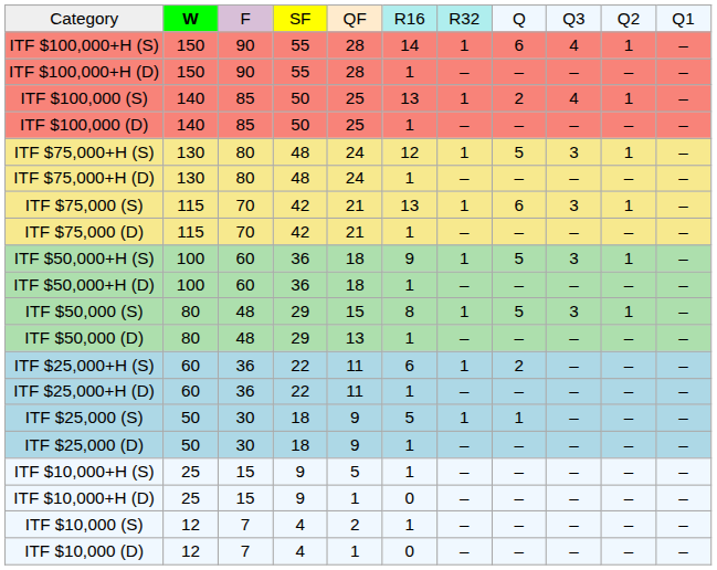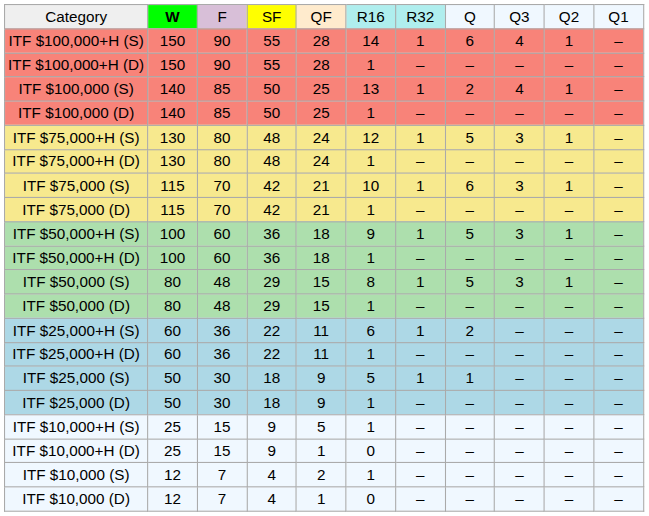 <table class="wikitable" style="font-size:90%">
 <tr align=center>
 <td style="background:#efefef;">Category</td>
 <td style="width:40px; background:lime;"><strong>W</strong></td>
 <td style="width:40px; background:thistle;">F</td>
 <td style="width:40px; background:#ff0;">SF</td>
 <td style="width:40px; background:#ffebcd;">QF</td>
 <td style="width:40px; background:#afeeee;">R16</td>
 <td style="width:40px; background:#afeeee;">R32</td>
 <td style="width:40px; background:#f0f8ff;">Q</td>
 <td style="width:40px; background:#f0f8ff;">Q3</td>
 <td style="width:40px; background:#f0f8ff;">Q2</td>
 <td style="width:40px; background:#f0f8ff;">Q1</td>
 </tr>
 <tr style="text-align:center; background:#f88379;">
 <td>ITF $100,000+H (S)</td>
 <td>150</td>
 <td>90</td>
 <td>55</td>
 <td>28</td>
 <td>14</td>
 <td>1</td>
 <td>6</td>
 <td>4</td>
 <td>1</td>
 <td>–</td>
 </tr>
 <tr style="text-align:center; background:#f88379;">
 <td>ITF $100,000+H (D)</td>
 <td>150</td>
 <td>90</td>
 <td>55</td>
 <td>28</td>
 <td>1</td>
 <td>–</td>
 <td>–</td>
 <td>–</td>
 <td>–</td>
 <td>–</td>
 </tr>
 <tr style="text-align:center; background:#f88379;">
 <td>ITF $100,000 (S)</td>
 <td>140</td>
 <td>85</td>
 <td>50</td>
 <td>25</td>
 <td>13</td>
 <td>1</td>
 <td>2</td>
 <td>4</td>
 <td>1</td>
 <td>–</td>
 </tr>
 <tr style="text-align:center; background:#f88379;">
 <td>ITF $100,000 (D)</td>
 <td>140</td>
 <td>85</td>
 <td>50</td>
 <td>25</td>
 <td>1</td>
 <td>–</td>
 <td>–</td>
 <td>–</td>
 <td>–</td>
 <td>–</td>
 </tr>
 <tr style="text-align:center; background:#f7e98e;">
 <td>ITF $75,000+H (S)</td>
 <td>130</td>
 <td>80</td>
 <td>48</td>
 <td>24</td>
 <td>12</td>
 <td>1</td>
 <td>5</td>
 <td>3</td>
 <td>1</td>
 <td>–</td>
 </tr>
 <tr style="text-align:center; background:#f7e98e;">
 <td>ITF $75,000+H (D)</td>
 <td>130</td>
 <td>80</td>
 <td>48</td>
 <td>24</td>
 <td>1</td>
 <td>–</td>
 <td>–</td>
 <td>–</td>
 <td>–</td>
 <td>–</td>
 </tr>
 <tr style="text-align:center; background:#f7e98e;">
 <td>ITF $75,000 (S)</td>
 <td>115</td>
 <td>70</td>
 <td>42</td>
 <td>21</td>
-<td>13</td>
+<td>10</td>
 <td>1</td>
 <td>6</td>
 <td>3</td>
 <td>1</td>
 <td>–</td>
 </tr>
 <tr style="text-align:center; background:#f7e98e;">
 <td>ITF $75,000 (D)</td>
 <td>115</td>
 <td>70</td>
 <td>42</td>
 <td>21</td>
 <td>1</td>
 <td>–</td>
 <td>–</td>
 <td>–</td>
 <td>–</td>
 <td>–</td>
 </tr>
 <tr style="text-align:center; background:#addfad;">
 <td>ITF $50,000+H (S)</td>
 <td>100</td>
 <td>60</td>
 <td>36</td>
 <td>18</td>
 <td>9</td>
 <td>1</td>
 <td>5</td>
 <td>3</td>
 <td>1</td>
 <td>–</td>
 </tr>
 <tr style="text-align:center; background:#addfad;">
 <td>ITF $50,000+H (D)</td>
 <td>100</td>
 <td>60</td>
 <td>36</td>
 <td>18</td>
 <td>1</td>
 <td>–</td>
 <td>–</td>
 <td>–</td>
 <td>–</td>
 <td>–</td>
 </tr>
 <tr style="text-align:center; background:#addfad;">
 <td>ITF $50,000 (S)</td>
 <td>80</td>
 <td>48</td>
 <td>29</td>
 <td>15</td>
 <td>8</td>
 <td>1</td>
 <td>5</td>
 <td>3</td>
 <td>1</td>
 <td>–</td>
 </tr>
 <tr style="text-align:center; background:#addfad;">
 <td>ITF $50,000 (D)</td>
 <td>80</td>
 <td>48</td>
 <td>29</td>
-<td>13</td>
+<td>15</td>
 <td>1</td>
 <td>–</td>
 <td>–</td>
 <td>–</td>
 <td>–</td>
 <td>–</td>
 </tr>
 <tr style="text-align:center; background:lightblue;">
 <td>ITF $25,000+H (S)</td>
 <td>60</td>
 <td>36</td>
 <td>22</td>
 <td>11</td>
 <td>6</td>
 <td>1</td>
 <td>2</td>
 <td>–</td>
 <td>–</td>
 <td>–</td>
 </tr>
 <tr style="text-align:center; background:lightblue;">
 <td>ITF $25,000+H (D)</td>
 <td>60</td>
 <td>36</td>
 <td>22</td>
 <td>11</td>
 <td>1</td>
 <td>–</td>
 <td>–</td>
 <td>–</td>
 <td>–</td>
 <td>–</td>
 </tr>
 <tr style="text-align:center; background:lightblue;">
 <td>ITF $25,000 (S)</td>
 <td>50</td>
 <td>30</td>
 <td>18</td>
 <td>9</td>
 <td>5</td>
 <td>1</td>
 <td>1</td>
 <td>–</td>
 <td>–</td>
 <td>–</td>
 </tr>
 <tr style="text-align:center; background:lightblue;">
 <td>ITF $25,000 (D)</td>
 <td>50</td>
 <td>30</td>
 <td>18</td>
 <td>9</td>
 <td>1</td>
 <td>–</td>
 <td>–</td>
 <td>–</td>
 <td>–</td>
 <td>–</td>
 </tr>
 <tr style="text-align:center; background:#f0f8ff;">
 <td>ITF $10,000+H (S)</td>
 <td>25</td>
 <td>15</td>
 <td>9</td>
 <td>5</td>
 <td>1</td>
 <td>–</td>
 <td>–</td>
 <td>–</td>
 <td>–</td>
 <td>–</td>
 </tr>
 <tr style="text-align:center; background:#f0f8ff;">
 <td>ITF $10,000+H (D)</td>
 <td>25</td>
 <td>15</td>
 <td>9</td>
 <td>1</td>
 <td>0</td>
 <td>–</td>
 <td>–</td>
 <td>–</td>
 <td>–</td>
 <td>–</td>
 </tr>
 <tr style="text-align:center; background:#f0f8ff;">
 <td>ITF $10,000 (S)</td>
 <td>12</td>
 <td>7</td>
 <td>4</td>
 <td>2</td>
 <td>1</td>
 <td>–</td>
 <td>–</td>
 <td>–</td>
 <td>–</td>
 <td>–</td>
 </tr>
 <tr style="text-align:center; background:#f0f8ff;">
 <td>ITF $10,000 (D)</td>
 <td>12</td>
 <td>7</td>
 <td>4</td>
 <td>1</td>
 <td>0</td>
 <td>–</td>
 <td>–</td>
 <td>–</td>
 <td>–</td>
 <td>–</td>
 </tr>
 </table>
